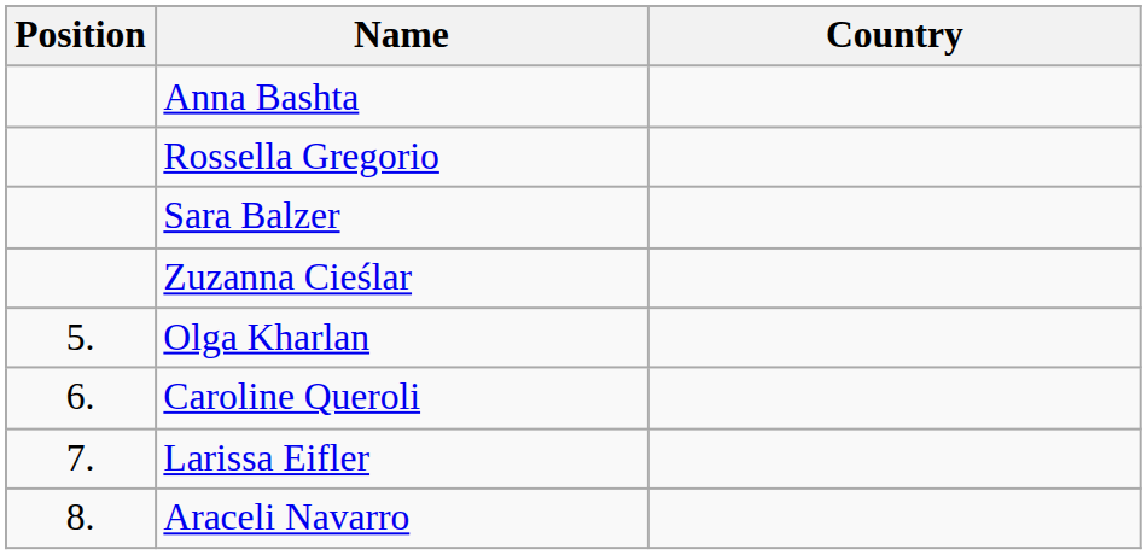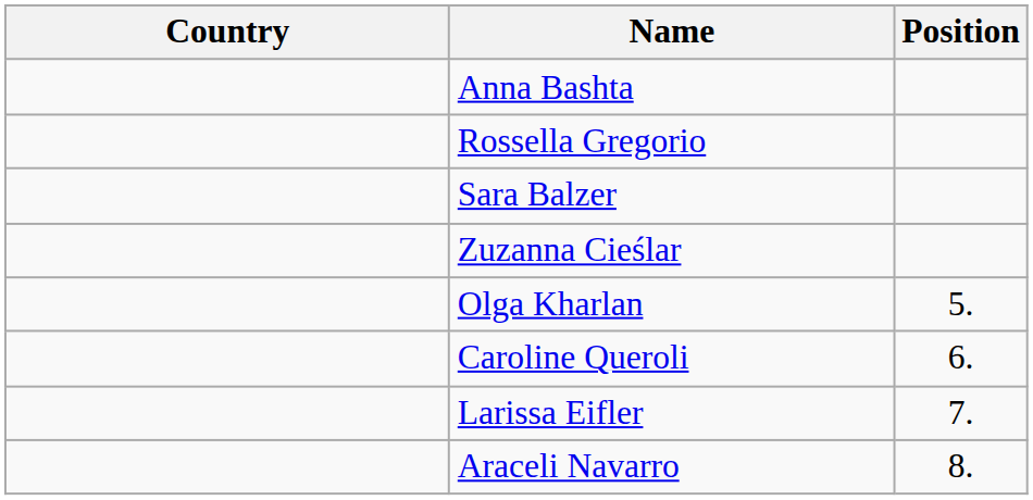 <table class="wikitable">
 <tr>
+<th width="200">Country</th>
+<th width="200">Name</th>
 <th width="20">Position</th>
-<th width="200">Name</th>
-<th width="200">Country</th>
 </tr>
 <tr>
+<td></td>
+<td><a href='#'>Anna Bashta</a></td>
 <td align=center></td>
-<td><a href='#'>Anna Bashta</a></td>
-<td></td>
 </tr>
 <tr>
+<td></td>
+<td><a href='#'>Rossella Gregorio</a></td>
 <td align=center></td>
-<td><a href='#'>Rossella Gregorio</a></td>
-<td></td>
 </tr>
 <tr>
+<td></td>
+<td><a href='#'>Sara Balzer</a></td>
 <td align=center></td>
-<td><a href='#'>Sara Balzer</a></td>
-<td></td>
 </tr>
 <tr>
+<td></td>
+<td><a href='#'>Zuzanna Cieślar</a></td>
 <td align=center></td>
-<td><a href='#'>Zuzanna Cieślar</a></td>
-<td></td>
 </tr>
 <tr>
+<td></td>
+<td><a href='#'>Olga Kharlan</a></td>
 <td align=center>5.</td>
-<td><a href='#'>Olga Kharlan</a></td>
-<td></td>
 </tr>
 <tr>
+<td></td>
+<td><a href='#'>Caroline Queroli</a></td>
 <td align=center>6.</td>
-<td><a href='#'>Caroline Queroli</a></td>
-<td></td>
 </tr>
 <tr>
+<td></td>
+<td><a href='#'>Larissa Eifler</a></td>
 <td align=center>7.</td>
-<td><a href='#'>Larissa Eifler</a></td>
-<td></td>
 </tr>
 <tr>
+<td></td>
+<td><a href='#'>Araceli Navarro</a></td>
 <td align=center>8.</td>
-<td><a href='#'>Araceli Navarro</a></td>
-<td></td>
 </tr>
 </table>
